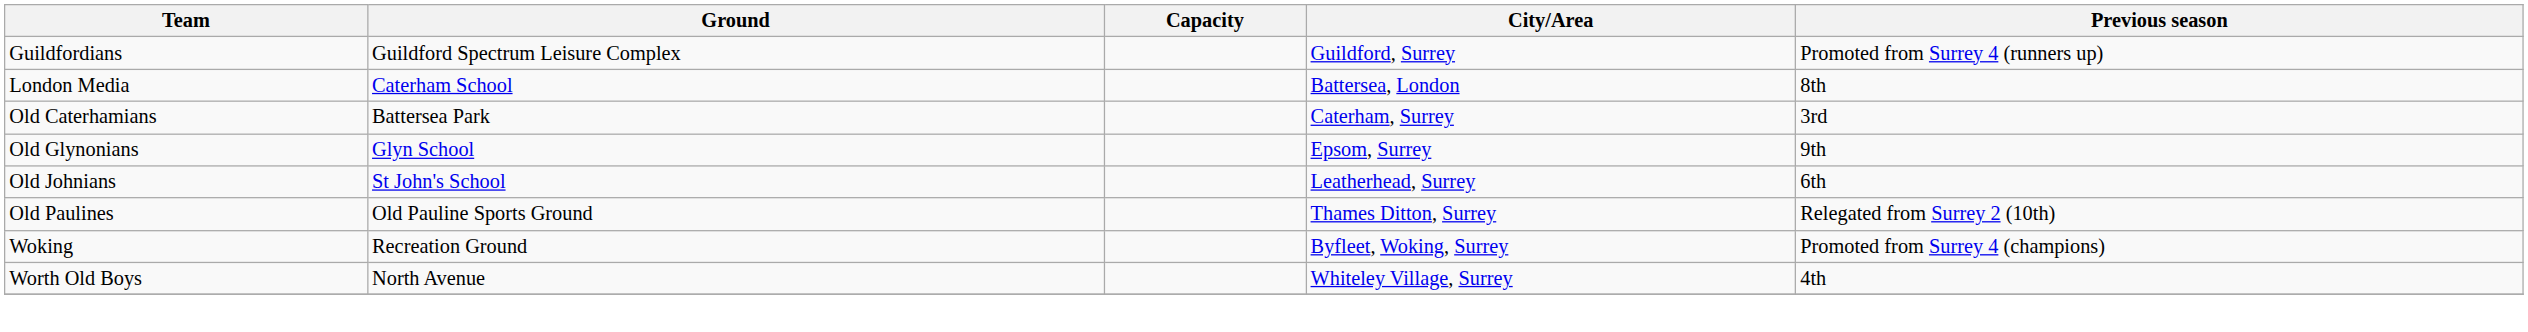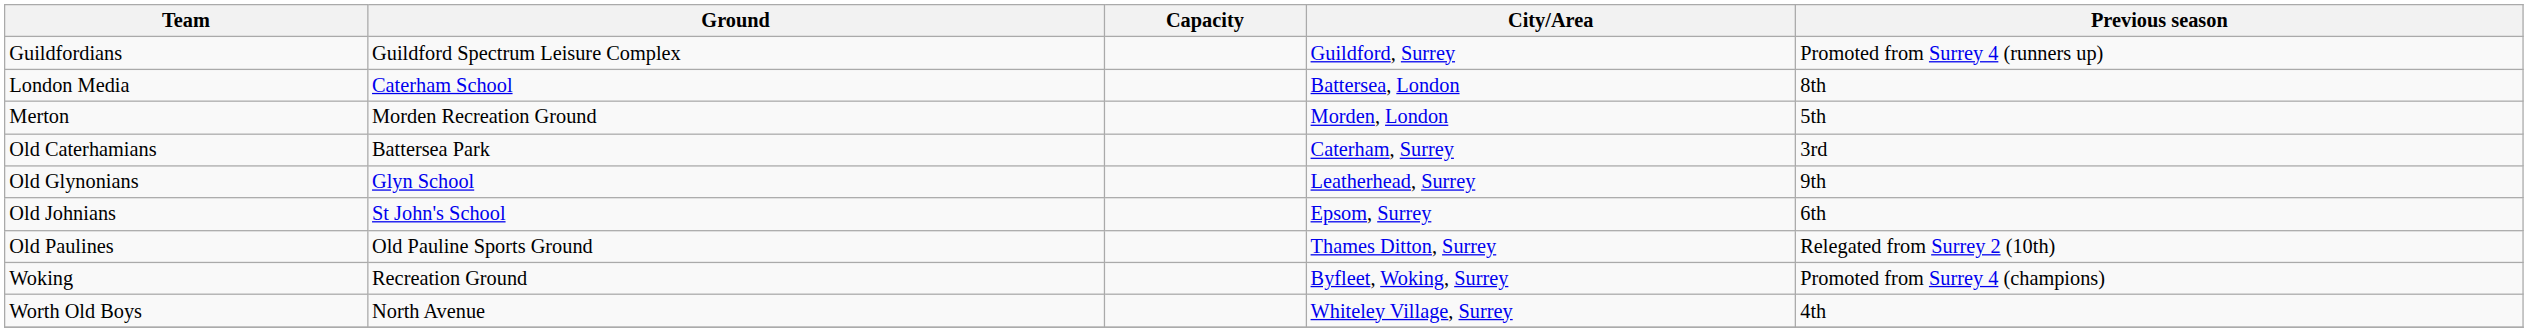 <table class="wikitable sortable" width=100%>
 <tr>
 <th>Team</th>
 <th>Ground</th>
 <th>Capacity</th>
 <th>City/Area</th>
 <th>Previous season</th>
 </tr>
 <tr>
 <td>Guildfordians</td>
 <td>Guildford Spectrum Leisure Complex</td>
 <td></td>
 <td><a href='#'>Guildford</a>, <a href='#'>Surrey</a></td>
 <td>Promoted from <a href='#'>Surrey 4</a> (runners up)</td>
 </tr>
 <tr>
 <td>London Media</td>
 <td><a href='#'>Caterham School</a></td>
 <td></td>
 <td><a href='#'>Battersea</a>, <a href='#'>London</a></td>
 <td>8th</td>
 </tr>
 <tr>
+<td>Merton</td>
+<td>Morden Recreation Ground</td>
+<td></td>
+<td><a href='#'>Morden</a>, <a href='#'>London</a></td>
+<td>5th</td>
+</tr>
+<tr>
 <td>Old Caterhamians</td>
 <td>Battersea Park</td>
 <td></td>
 <td><a href='#'>Caterham</a>, <a href='#'>Surrey</a></td>
 <td>3rd</td>
 </tr>
 <tr>
 <td>Old Glynonians</td>
 <td><a href='#'>Glyn School</a></td>
 <td></td>
-<td><a href='#'>Epsom</a>, <a href='#'>Surrey</a></td>
+<td><a href='#'>Leatherhead</a>, <a href='#'>Surrey</a></td>
 <td>9th</td>
 </tr>
 <tr>
 <td>Old Johnians</td>
 <td><a href='#'>St John's School</a></td>
 <td></td>
-<td><a href='#'>Leatherhead</a>, <a href='#'>Surrey</a></td>
+<td><a href='#'>Epsom</a>, <a href='#'>Surrey</a></td>
 <td>6th</td>
 </tr>
 <tr>
 <td>Old Paulines</td>
 <td>Old Pauline Sports Ground</td>
 <td></td>
 <td><a href='#'>Thames Ditton</a>, <a href='#'>Surrey</a></td>
 <td>Relegated from <a href='#'>Surrey 2</a> (10th)</td>
 </tr>
 <tr>
 <td>Woking</td>
 <td>Recreation Ground</td>
 <td></td>
 <td><a href='#'>Byfleet</a>, <a href='#'>Woking</a>, <a href='#'>Surrey</a></td>
 <td>Promoted from <a href='#'>Surrey 4</a> (champions)</td>
 </tr>
 <tr>
 <td>Worth Old Boys</td>
 <td>North Avenue</td>
 <td></td>
 <td><a href='#'>Whiteley Village</a>, <a href='#'>Surrey</a></td>
 <td>4th</td>
 </tr>
 <tr>
 </tr>
 </table>
